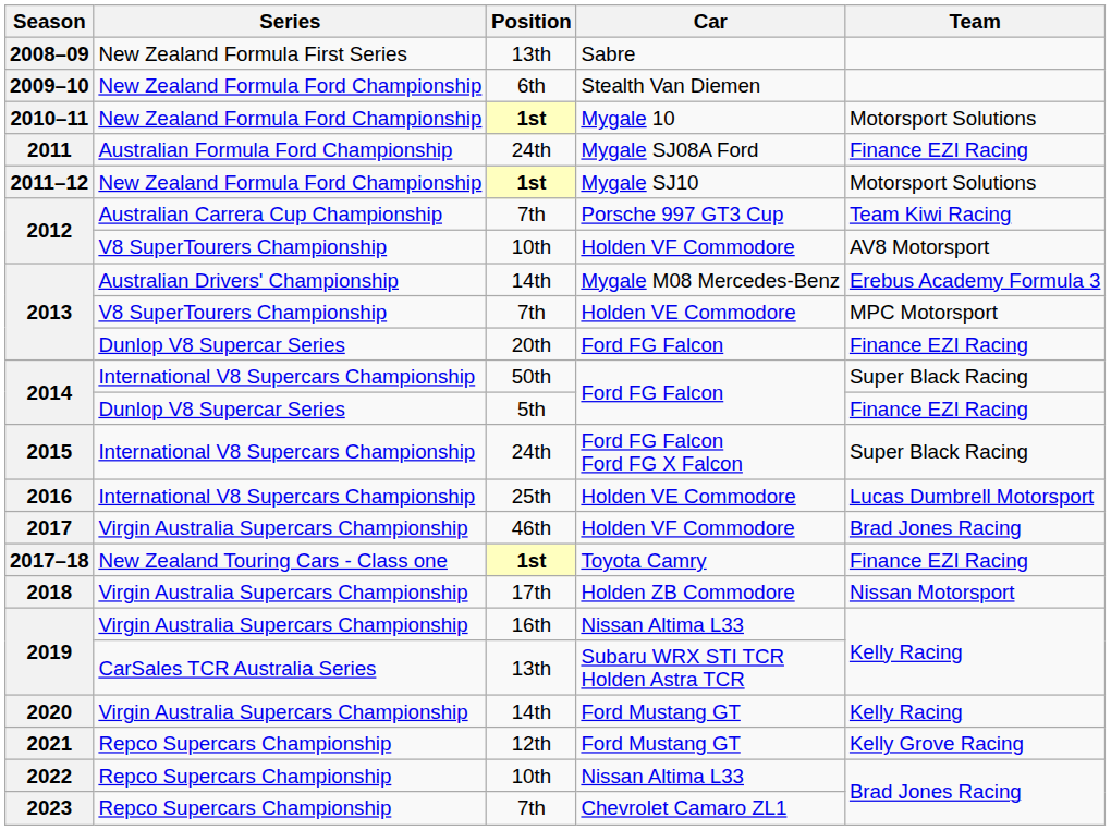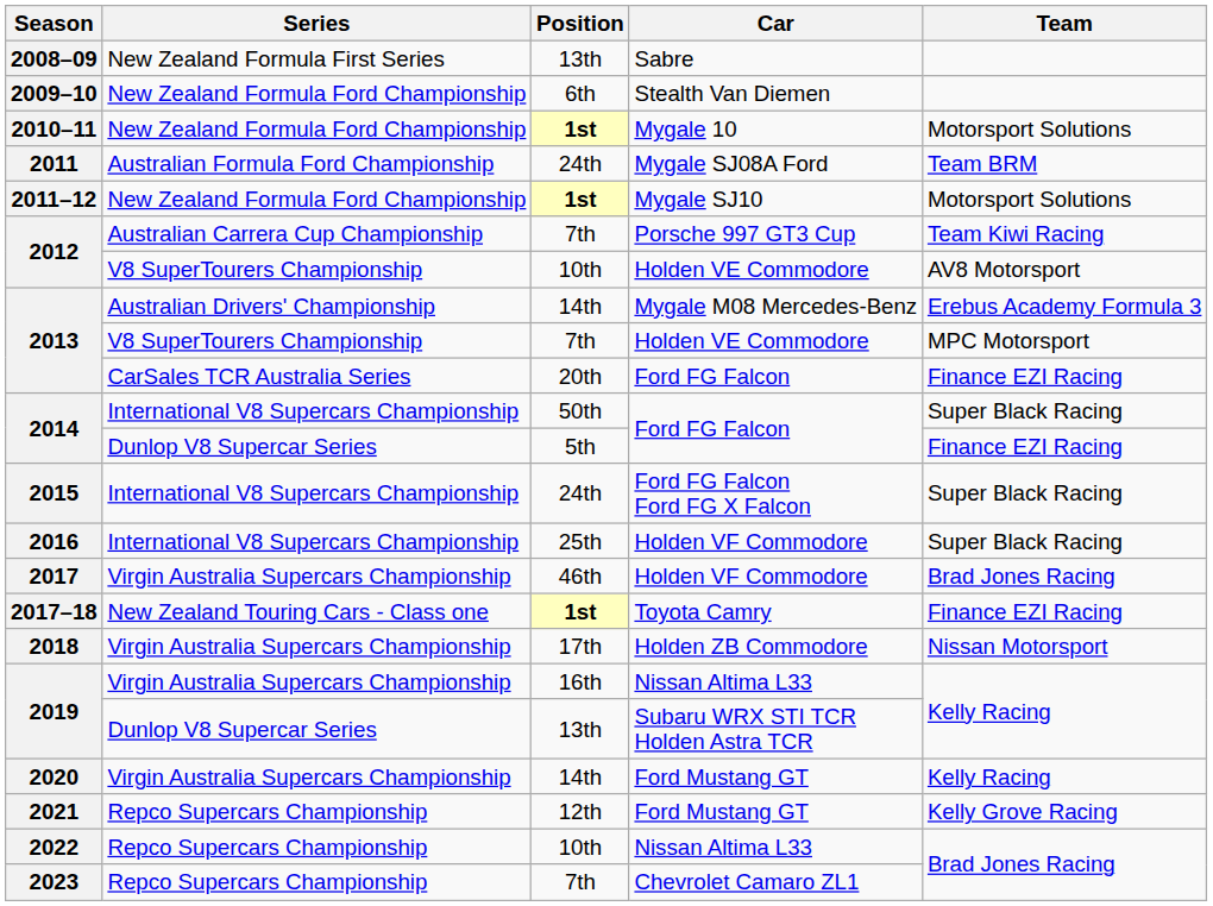 <table class="wikitable" style="font-size: 95%;">
 <tr>
 <th>Season</th>
 <th>Series</th>
 <th>Position</th>
 <th>Car</th>
 <th>Team</th>
 </tr>
 <tr>
 <th>2008–09</th>
 <td>New Zealand Formula First Series</td>
 <td align=center>13th</td>
 <td>Sabre</td>
 <td></td>
 </tr>
 <tr>
 <th>2009–10</th>
 <td><a href='#'>New Zealand Formula Ford Championship</a></td>
 <td align=center>6th</td>
 <td>Stealth Van Diemen</td>
 <td></td>
 </tr>
 <tr>
 <th>2010–11</th>
 <td><a href='#'>New Zealand Formula Ford Championship</a></td>
 <td align=center style="background: #ffffbf"><strong>1st</strong></td>
 <td><a href='#'>Mygale</a> 10</td>
 <td>Motorsport Solutions</td>
 </tr>
 <tr>
 <th>2011</th>
 <td><a href='#'>Australian Formula Ford Championship</a></td>
 <td align=center>24th</td>
 <td><a href='#'>Mygale</a> SJ08A Ford</td>
-<td><a href='#'>Finance EZI Racing</a></td>
+<td><a href='#'>Team BRM</a></td>
 </tr>
 <tr>
 <th>2011–12</th>
 <td><a href='#'>New Zealand Formula Ford Championship</a></td>
 <td align=center style="background: #ffffbf"><strong>1st</strong></td>
 <td><a href='#'>Mygale</a> SJ10</td>
 <td>Motorsport Solutions</td>
 </tr>
 <tr>
 <th rowspan=2>2012</th>
 <td><a href='#'>Australian Carrera Cup Championship</a></td>
 <td align=center>7th</td>
 <td><a href='#'>Porsche 997 GT3 Cup</a></td>
 <td><a href='#'>Team Kiwi Racing</a></td>
 </tr>
 <tr>
 <td><a href='#'>V8 SuperTourers Championship</a></td>
 <td align=center>10th</td>
-<td><a href='#'>Holden VF Commodore</a></td>
+<td><a href='#'>Holden VE Commodore</a></td>
 <td>AV8 Motorsport</td>
 </tr>
 <tr>
 <th rowspan=3>2013</th>
 <td><a href='#'>Australian Drivers' Championship</a></td>
 <td align=center>14th</td>
 <td><a href='#'>Mygale</a> M08 Mercedes-Benz</td>
 <td><a href='#'>Erebus Academy Formula 3</a></td>
 </tr>
 <tr>
 <td><a href='#'>V8 SuperTourers Championship</a></td>
 <td align=center>7th</td>
 <td><a href='#'>Holden VE Commodore</a></td>
 <td>MPC Motorsport</td>
 </tr>
 <tr>
-<td><a href='#'>Dunlop V8 Supercar Series</a></td>
+<td><a href='#'>CarSales TCR Australia Series</a></td>
 <td align=center>20th</td>
 <td><a href='#'>Ford FG Falcon</a></td>
 <td><a href='#'>Finance EZI Racing</a></td>
 </tr>
 <tr>
 <th rowspan=2>2014</th>
 <td><a href='#'>International V8 Supercars Championship</a></td>
 <td align=center>50th</td>
 <td rowspan=2><a href='#'>Ford FG Falcon</a></td>
 <td>Super Black Racing</td>
 </tr>
 <tr>
 <td><a href='#'>Dunlop V8 Supercar Series</a></td>
 <td align=center>5th</td>
 <td><a href='#'>Finance EZI Racing</a></td>
 </tr>
 <tr>
 <th>2015</th>
 <td><a href='#'>International V8 Supercars Championship</a></td>
 <td align=center>24th</td>
 <td><a href='#'>Ford FG Falcon</a><br><a href='#'>Ford FG X Falcon</a></td>
 <td>Super Black Racing</td>
 </tr>
 <tr>
 <th>2016</th>
 <td><a href='#'>International V8 Supercars Championship</a></td>
 <td align=center>25th</td>
-<td><a href='#'>Holden VE Commodore</a></td>
-<td><a href='#'>Lucas Dumbrell Motorsport</a></td>
+<td><a href='#'>Holden VF Commodore</a></td>
+<td>Super Black Racing</td>
 </tr>
 <tr>
 <th>2017</th>
 <td><a href='#'>Virgin Australia Supercars Championship</a></td>
 <td align=center>46th</td>
 <td><a href='#'>Holden VF Commodore</a></td>
 <td><a href='#'>Brad Jones Racing</a></td>
 </tr>
 <tr>
 <th>2017–18</th>
 <td><a href='#'>New Zealand Touring Cars - Class one</a></td>
 <td align="center" style="background: #ffffbf"><strong>1st</strong></td>
 <td><a href='#'>Toyota Camry</a></td>
 <td><a href='#'>Finance EZI Racing</a></td>
 </tr>
 <tr>
 <th>2018</th>
 <td><a href='#'>Virgin Australia Supercars Championship</a></td>
 <td align=center>17th</td>
 <td><a href='#'>Holden ZB Commodore</a></td>
 <td><a href='#'>Nissan Motorsport</a></td>
 </tr>
 <tr>
 <th rowspan=2>2019</th>
 <td><a href='#'>Virgin Australia Supercars Championship</a></td>
 <td align=center>16th</td>
 <td><a href='#'>Nissan Altima L33</a></td>
 <td rowspan=2><a href='#'>Kelly Racing</a></td>
 </tr>
 <tr>
-<td><a href='#'>CarSales TCR Australia Series</a></td>
+<td><a href='#'>Dunlop V8 Supercar Series</a></td>
 <td align=center>13th</td>
 <td><a href='#'>Subaru WRX STI TCR</a><br><a href='#'>Holden Astra TCR</a></td>
 </tr>
 <tr>
 <th>2020</th>
 <td><a href='#'>Virgin Australia Supercars Championship</a></td>
 <td align=center>14th</td>
 <td><a href='#'>Ford Mustang GT</a></td>
 <td><a href='#'>Kelly Racing</a></td>
 </tr>
 <tr>
 <th>2021</th>
 <td><a href='#'>Repco Supercars Championship</a></td>
 <td align=center>12th</td>
 <td><a href='#'>Ford Mustang GT</a></td>
 <td><a href='#'>Kelly Grove Racing</a></td>
 </tr>
 <tr>
 <th>2022</th>
 <td><a href='#'>Repco Supercars Championship</a></td>
 <td align=center>10th</td>
 <td><a href='#'>Nissan Altima L33</a></td>
 <td rowspan=2><a href='#'>Brad Jones Racing</a></td>
 </tr>
 <tr>
 <th>2023</th>
 <td><a href='#'>Repco Supercars Championship</a></td>
 <td align=center>7th</td>
 <td><a href='#'>Chevrolet Camaro ZL1</a></td>
 </tr>
 </table>
